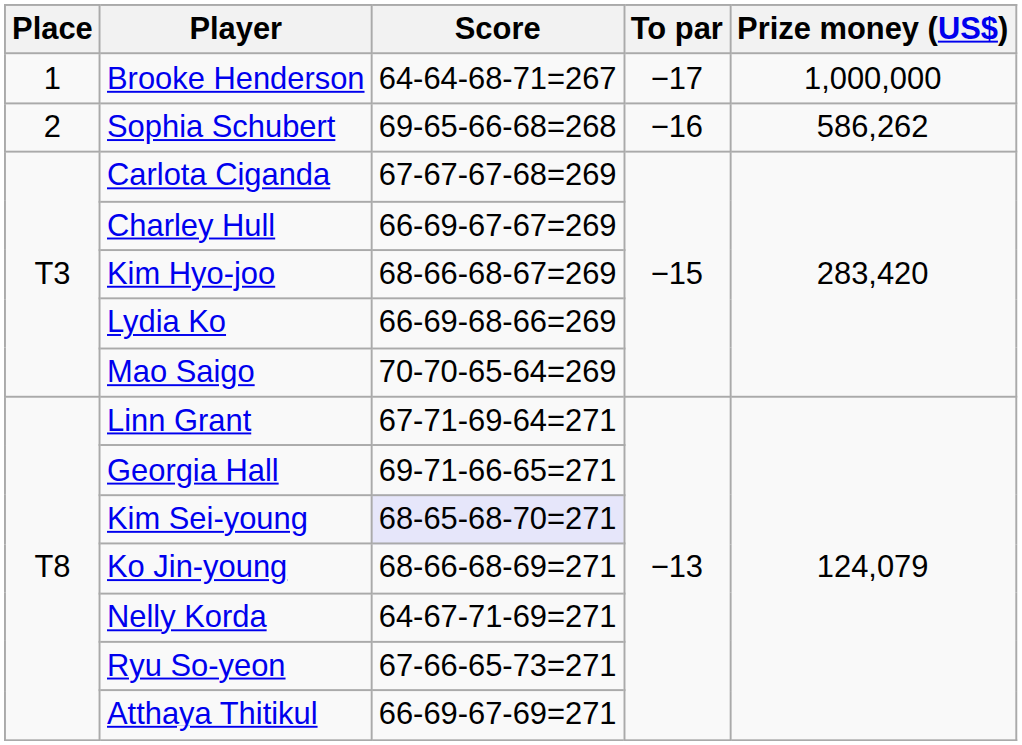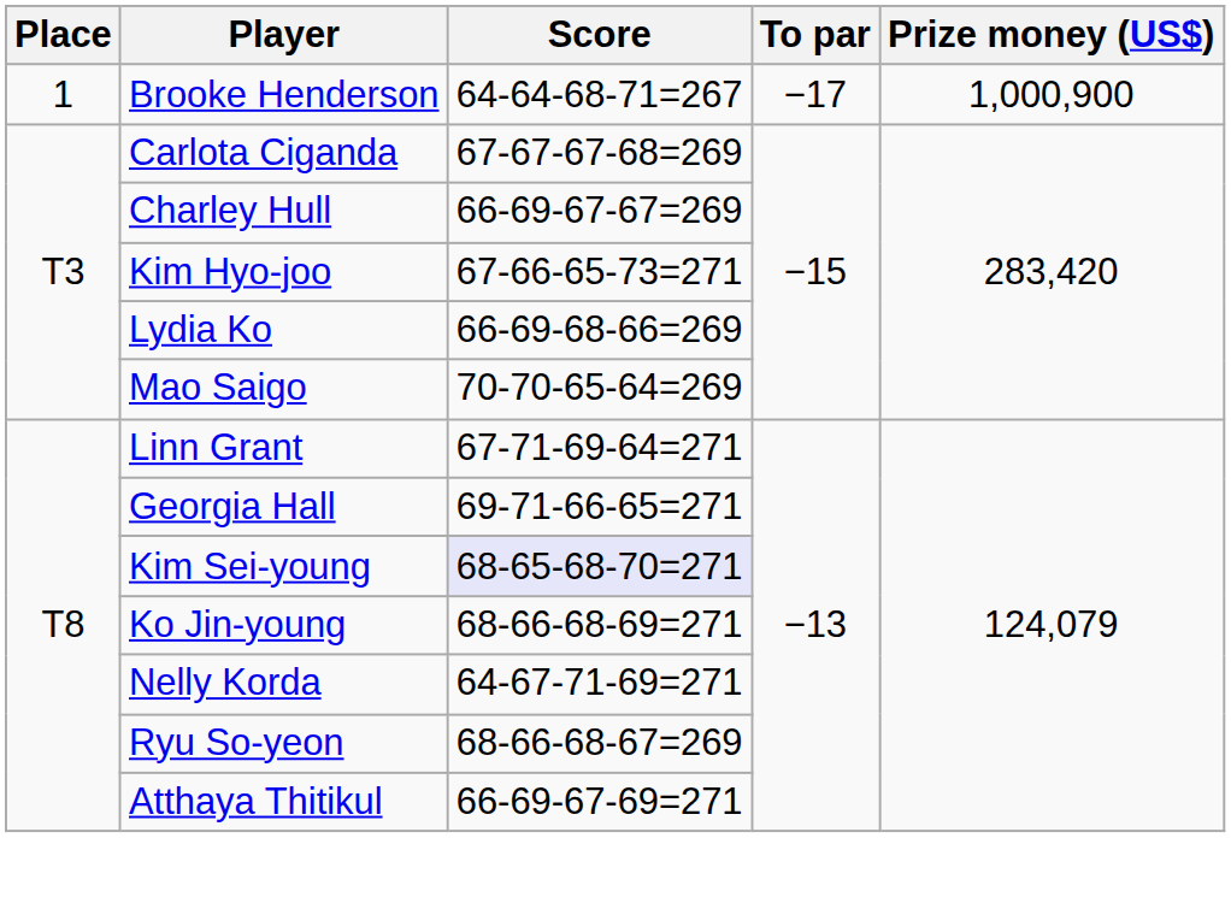 <table class="wikitable">
 <tr>
 <th>Place</th>
 <th>Player</th>
 <th>Score</th>
 <th>To par</th>
 <th>Prize money (<a href='#'>US$</a>)</th>
 </tr>
 <tr>
 <td align=center>1</td>
 <td> <a href='#'>Brooke Henderson</a></td>
 <td>64-64-68-71=267</td>
 <td align=center>−17</td>
-<td align=center>1,000,000</td>
-</tr>
-<tr>
-<td align=center>2</td>
-<td> <a href='#'>Sophia Schubert</a></td>
-<td>69-65-66-68=268</td>
-<td align=center>−16</td>
-<td align=center>586,262</td>
+<td align=center>1,000,900</td>
 </tr>
 <tr>
 <td align=center rowspan=5>T3</td>
 <td> <a href='#'>Carlota Ciganda</a></td>
 <td>67-67-67-68=269</td>
 <td align=center rowspan=5>−15</td>
 <td align=center rowspan=5>283,420</td>
 </tr>
 <tr>
 <td> <a href='#'>Charley Hull</a></td>
 <td>66-69-67-67=269</td>
 </tr>
 <tr>
 <td> <a href='#'>Kim Hyo-joo</a></td>
-<td>68-66-68-67=269</td>
+<td>67-66-65-73=271</td>
 </tr>
 <tr>
 <td> <a href='#'>Lydia Ko</a></td>
 <td>66-69-68-66=269</td>
 </tr>
 <tr>
 <td> <a href='#'>Mao Saigo</a></td>
 <td>70-70-65-64=269</td>
 </tr>
 <tr>
 <td align=center rowspan=7>T8</td>
 <td> <a href='#'>Linn Grant</a></td>
 <td>67-71-69-64=271</td>
 <td align=center rowspan=7>−13</td>
 <td align=center rowspan=7>124,079</td>
 </tr>
 <tr>
 <td> <a href='#'>Georgia Hall</a></td>
 <td>69-71-66-65=271</td>
 </tr>
 <tr>
 <td> <a href='#'>Kim Sei-young</a></td>
 <td style="background: lavender;">68-65-68-70=271</td>
 </tr>
 <tr>
 <td> <a href='#'>Ko Jin-young</a></td>
 <td>68-66-68-69=271</td>
 </tr>
 <tr>
 <td> <a href='#'>Nelly Korda</a></td>
 <td>64-67-71-69=271</td>
 </tr>
 <tr>
 <td> <a href='#'>Ryu So-yeon</a></td>
-<td>67-66-65-73=271</td>
+<td>68-66-68-67=269</td>
 </tr>
 <tr>
 <td> <a href='#'>Atthaya Thitikul</a></td>
 <td>66-69-67-69=271</td>
 </tr>
 </table>
